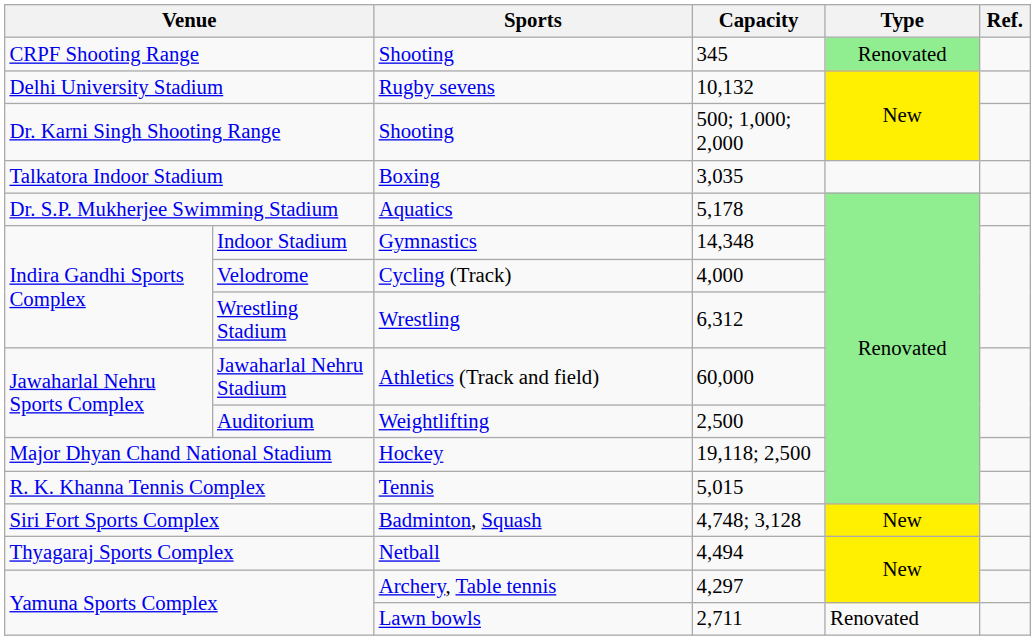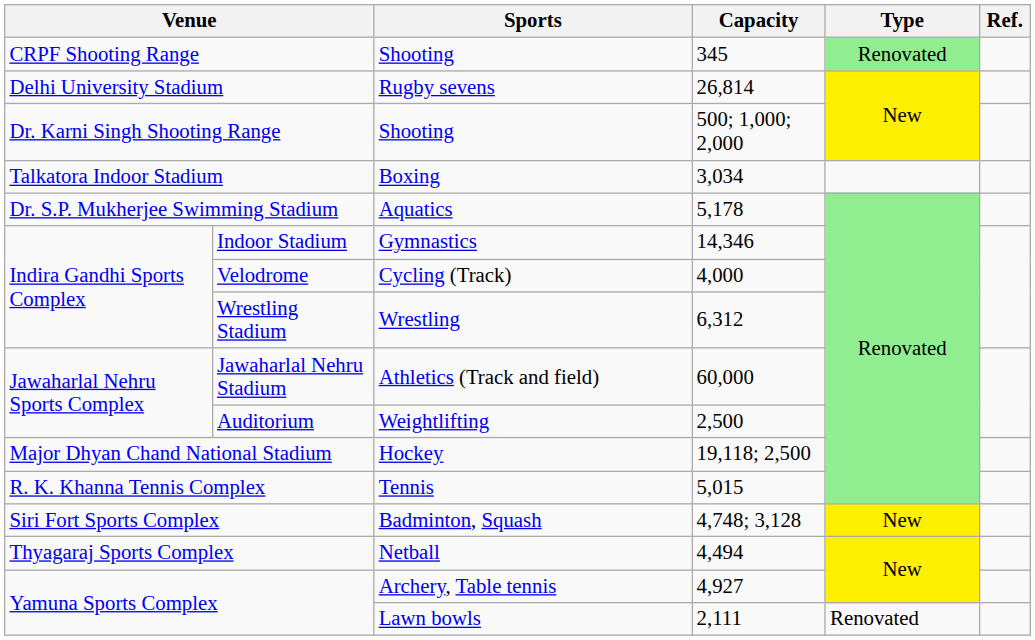 <table class="wikitable sortable" width="790px">
 <tr>
 <th colspan="2" width="36%">Venue</th>
 <th width="31%">Sports</th>
 <th>Capacity</th>
 <th width="15%">Type</th>
 <th class="unsortable" width="5%">Ref.</th>
 </tr>
 <tr>
 <td colspan="2"><a href='#'>CRPF Shooting Range</a></td>
 <td><a href='#'>Shooting</a></td>
 <td>345</td>
 <td align="center" bgcolor="#90ee90">Renovated</td>
 <td align="center"></td>
 </tr>
 <tr>
 <td colspan="2"><a href='#'>Delhi University Stadium</a></td>
 <td><a href='#'>Rugby sevens</a></td>
-<td>10,132</td>
+<td>26,814</td>
 <td rowspan="2" align="center" bgcolor="#ffef00">New</td>
 <td align="center"></td>
 </tr>
 <tr>
 <td colspan="2"><a href='#'>Dr. Karni Singh Shooting Range</a></td>
 <td><a href='#'>Shooting</a></td>
 <td>500; 1,000; 2,000</td>
 <td align="center"></td>
 </tr>
 <tr>
 <td colspan="2"><a href='#'>Talkatora Indoor Stadium</a></td>
 <td><a href='#'>Boxing</a></td>
-<td>3,035</td>
+<td>3,034</td>
 <td></td>
 <td></td>
 </tr>
 <tr>
 <td colspan="2"><a href='#'>Dr. S.P. Mukherjee Swimming Stadium</a></td>
 <td><a href='#'>Aquatics</a></td>
 <td>5,178</td>
 <td rowspan="8" align="center" bgcolor="#90ee90">Renovated</td>
 <td align="center"></td>
 </tr>
 <tr>
 <td rowspan="3"><a href='#'>Indira Gandhi Sports Complex</a></td>
 <td><a href='#'>Indoor Stadium</a></td>
 <td><a href='#'>Gymnastics</a></td>
-<td>14,348</td>
+<td>14,346</td>
 <td rowspan="3" align="center"></td>
 </tr>
 <tr>
 <td><a href='#'>Velodrome</a></td>
 <td><a href='#'>Cycling</a> (Track)</td>
 <td>4,000</td>
 </tr>
 <tr>
 <td><a href='#'>Wrestling Stadium</a></td>
 <td><a href='#'>Wrestling</a></td>
 <td>6,312</td>
 </tr>
 <tr>
 <td rowspan="2"><a href='#'>Jawaharlal Nehru Sports Complex</a></td>
 <td><a href='#'>Jawaharlal Nehru Stadium</a></td>
 <td><a href='#'>Athletics</a> (Track and field)</td>
 <td>60,000</td>
 <td rowspan="2" align="center"></td>
 </tr>
 <tr>
 <td><a href='#'>Auditorium</a></td>
 <td><a href='#'>Weightlifting</a></td>
 <td>2,500</td>
 </tr>
 <tr>
 <td colspan="2"><a href='#'>Major Dhyan Chand National Stadium</a></td>
 <td><a href='#'>Hockey</a></td>
 <td>19,118; 2,500</td>
 <td align="center"></td>
 </tr>
 <tr>
 <td colspan="2"><a href='#'>R. K. Khanna Tennis Complex</a></td>
 <td><a href='#'>Tennis</a></td>
 <td>5,015</td>
 <td align="center"></td>
 </tr>
 <tr>
 <td colspan="2"><a href='#'>Siri Fort Sports Complex</a></td>
 <td><a href='#'>Badminton</a>, <a href='#'>Squash</a></td>
 <td>4,748; 3,128</td>
 <td align="center" bgcolor="#ffef00">New</td>
 <td align="center"></td>
 </tr>
 <tr>
 <td colspan="2"><a href='#'>Thyagaraj Sports Complex</a></td>
 <td><a href='#'>Netball</a></td>
 <td>4,494</td>
 <td rowspan="2" align="center" bgcolor="#ffef00">New</td>
 <td align="center"></td>
 </tr>
 <tr>
 <td colspan="2" rowspan="2"><a href='#'>Yamuna Sports Complex</a></td>
 <td><a href='#'>Archery</a>, <a href='#'>Table tennis</a></td>
-<td>4,297</td>
+<td>4,927</td>
 <td align="center"></td>
 </tr>
 <tr>
 <td><a href='#'>Lawn bowls</a></td>
-<td>2,711</td>
+<td>2,111</td>
 <td>Renovated</td>
 <td></td>
 </tr>
 </table>
